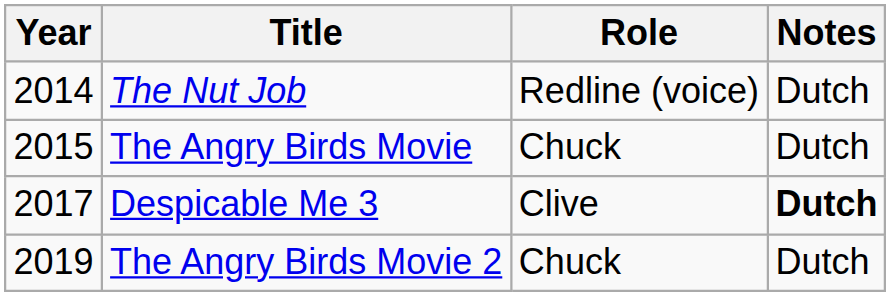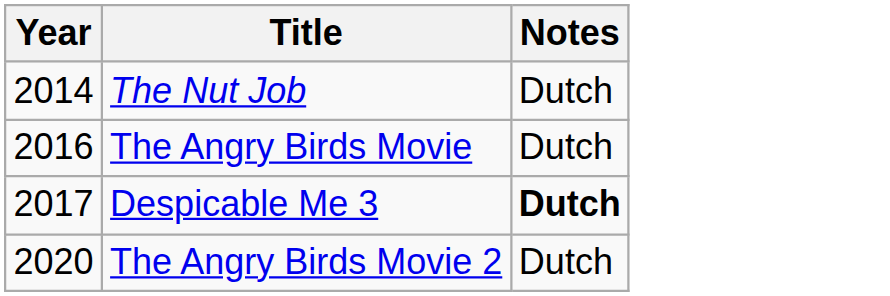 <table class="wikitable sortable">
 <tr>
 <th>Year</th>
 <th>Title</th>
-<th>Role</th>
 <th>Notes</th>
 </tr>
 <tr>
 <td>2014</td>
 <td><em><a href='#'>The Nut Job</a></em></td>
-<td>Redline (voice)</td>
 <td>Dutch</td>
 </tr>
 <tr>
-<td>2015</td>
+<td>2016</td>
 <td><a href='#'>The Angry Birds Movie</a></td>
-<td>Chuck</td>
 <td>Dutch</td>
 </tr>
 <tr>
 <td>2017</td>
 <td><a href='#'>Despicable Me 3</a></td>
-<td>Clive</td>
 <td><strong>Dutch</strong></td>
 </tr>
 <tr>
-<td>2019</td>
+<td>2020</td>
 <td><a href='#'>The Angry Birds Movie 2</a></td>
-<td>Chuck</td>
 <td>Dutch</td>
 </tr>
 </table>
